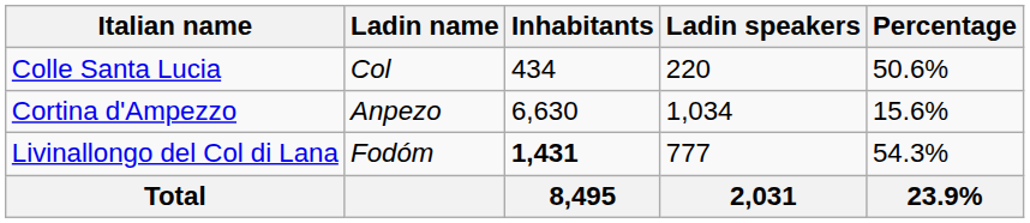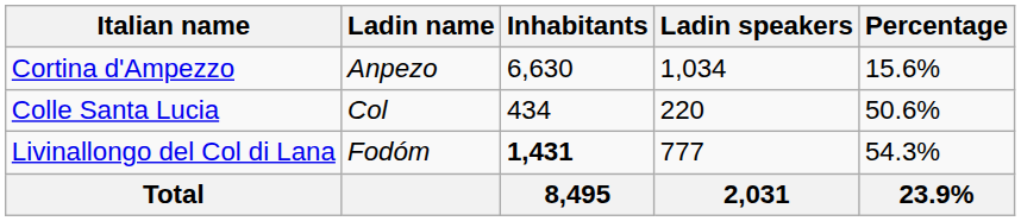 <table class="wikitable sortable">
 <tr>
 <th>Italian name</th>
 <th>Ladin name</th>
 <th>Inhabitants</th>
 <th>Ladin speakers</th>
 <th>Percentage</th>
 </tr>
 <tr>
+<td><a href='#'>Cortina d'Ampezzo</a></td>
+<td><em>Anpezo</em></td>
+<td>6,630</td>
+<td>1,034</td>
+<td>15.6%</td>
+</tr>
+<tr>
 <td><a href='#'>Colle Santa Lucia</a></td>
 <td><em>Col</em></td>
 <td>434</td>
 <td>220</td>
 <td>50.6%</td>
-</tr>
-<tr>
-<td><a href='#'>Cortina d'Ampezzo</a></td>
-<td><em>Anpezo</em></td>
-<td>6,630</td>
-<td>1,034</td>
-<td>15.6%</td>
 </tr>
 <tr>
 <td><a href='#'>Livinallongo del Col di Lana</a></td>
 <td><em>Fodóm</em></td>
 <td><strong>1,431</strong></td>
 <td>777</td>
 <td>54.3%</td>
 </tr>
 <tr>
 <th>Total</th>
 <th></th>
 <th>8,495</th>
 <th>2,031</th>
 <th>23.9%</th>
 </tr>
 </table>
